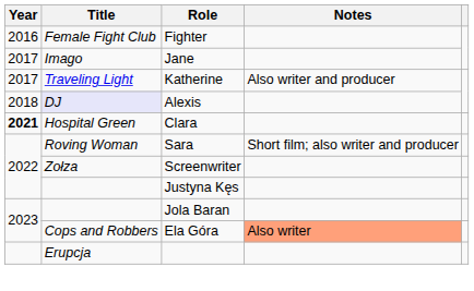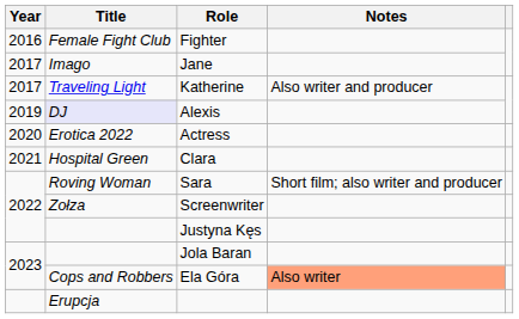 <table class="wikitable sortable">
 <tr>
 <th>Year</th>
 <th>Title</th>
 <th>Role</th>
 <th class="unsortable">Notes</th>
 <th class="unsortable"></th>
 </tr>
 <tr>
 <td>2016</td>
 <td><em>Female Fight Club</em></td>
 <td>Fighter</td>
 <td></td>
 <td rowspan="2"></td>
 </tr>
 <tr>
 <td>2017</td>
 <td><em>Imago</em></td>
 <td>Jane</td>
 <td></td>
 </tr>
 <tr>
 <td>2017</td>
 <td><em><a href='#'>Traveling Light</a></em></td>
 <td>Katherine</td>
 <td>Also writer and producer</td>
 <td rowspan="2"></td>
 </tr>
 <tr>
-<td>2018</td>
+<td>2019</td>
 <td style="background: lavender;"><em>DJ</em></td>
 <td>Alexis</td>
 <td></td>
 </tr>
 <tr>
-<td><strong>2021</strong></td>
+<td>2020</td>
+<td><em>Erotica 2022</em></td>
+<td>Actress</td>
+<td></td>
+<td></td>
+</tr>
+<tr>
+<td>2021</td>
 <td><em>Hospital Green</em></td>
 <td>Clara</td>
 <td></td>
 <td></td>
 </tr>
 <tr>
 <td rowspan="3">2022</td>
 <td><em>Roving Woman</em></td>
 <td>Sara</td>
 <td>Short film; also writer and producer</td>
 <td></td>
 </tr>
 <tr>
 <td><em>Zołza</em></td>
 <td>Screenwriter</td>
 <td></td>
 <td></td>
 </tr>
 <tr>
 <td><em></em></td>
 <td>Justyna Kęs</td>
 <td></td>
 <td></td>
 </tr>
 <tr>
 <td rowspan="2">2023</td>
 <td><em></em></td>
 <td>Jola Baran</td>
 <td></td>
 <td></td>
 </tr>
 <tr>
 <td><em>Cops and Robbers</em></td>
 <td>Ela Góra</td>
 <td style="background: lightsalmon;">Also writer</td>
 <td></td>
 </tr>
 <tr>
 <td></td>
 <td><em>Erupcja</em></td>
 <td></td>
 <td></td>
 <td></td>
 </tr>
 </table>
